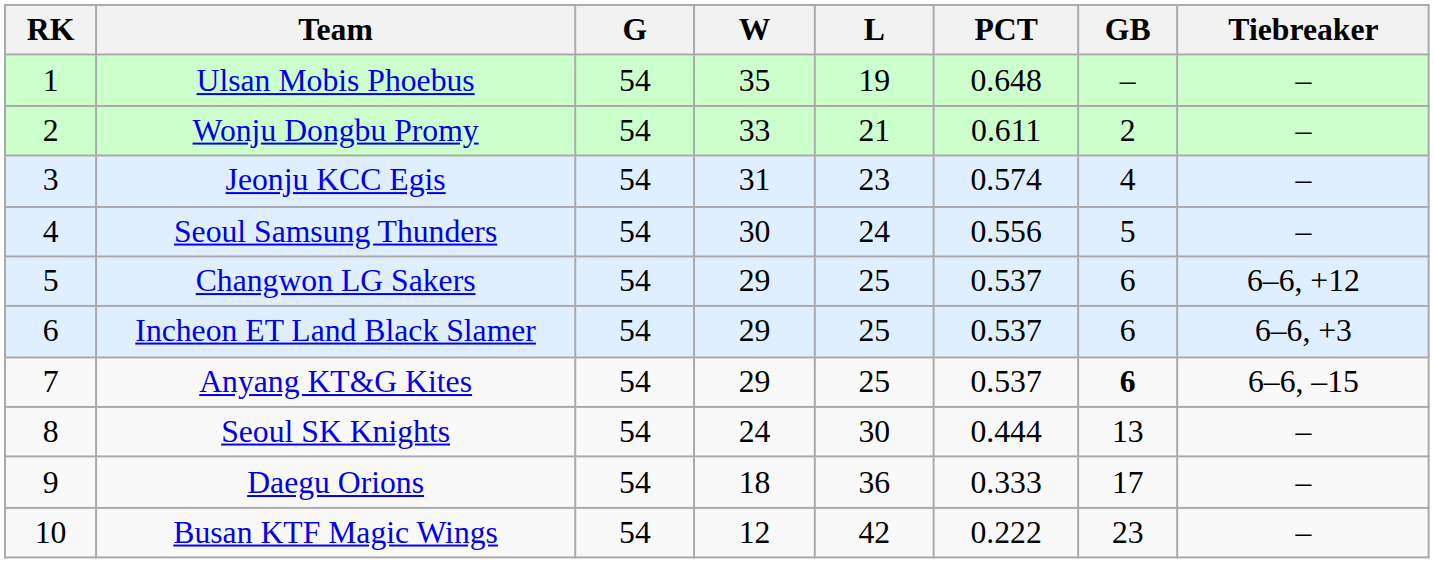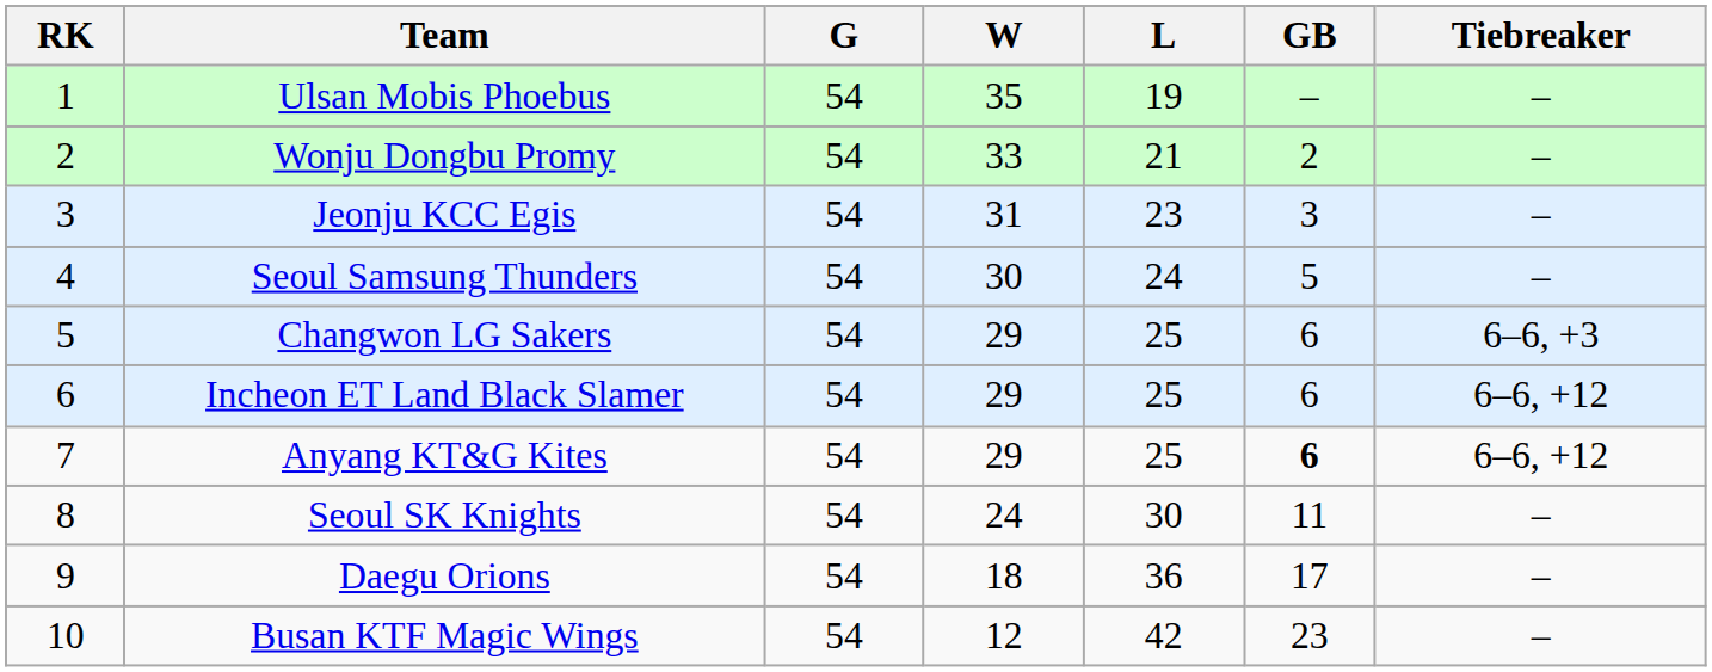 <table class="wikitable" width="57%" style="text-align:center;">
 <tr>
 <th width=3%>RK</th>
 <th width=20%>Team</th>
 <th width=5%>G</th>
 <th width=5%>W</th>
 <th width=5%>L</th>
-<th width=6%>PCT</th>
 <th width=4%>GB</th>
 <th width=9%>Tiebreaker</th>
 </tr>
 <tr align=center; bgcolor=#ccffcc>
 <td>1</td>
 <td><a href='#'>Ulsan Mobis Phoebus</a></td>
 <td>54</td>
 <td>35</td>
 <td>19</td>
-<td>0.648</td>
 <td>–</td>
 <td>–</td>
 </tr>
 <tr align=center; bgcolor=#ccffcc>
 <td>2</td>
 <td><a href='#'>Wonju Dongbu Promy</a></td>
 <td>54</td>
 <td>33</td>
 <td>21</td>
-<td>0.611</td>
 <td>2</td>
 <td>–</td>
 </tr>
 <tr align=center; bgcolor=#dfefff>
 <td>3</td>
 <td><a href='#'>Jeonju KCC Egis</a></td>
 <td>54</td>
 <td>31</td>
 <td>23</td>
-<td>0.574</td>
-<td>4</td>
+<td>3</td>
 <td>–</td>
 </tr>
 <tr align=center; bgcolor=#dfefff>
 <td>4</td>
 <td><a href='#'>Seoul Samsung Thunders</a></td>
 <td>54</td>
 <td>30</td>
 <td>24</td>
-<td>0.556</td>
 <td>5</td>
 <td>–</td>
 </tr>
 <tr align=center; bgcolor=#dfefff>
 <td>5</td>
 <td><a href='#'>Changwon LG Sakers</a></td>
 <td>54</td>
 <td>29</td>
 <td>25</td>
-<td>0.537</td>
 <td>6</td>
-<td>6–6, +12</td>
+<td>6–6, +3</td>
 </tr>
 <tr align=center; bgcolor=#dfefff>
 <td>6</td>
 <td><a href='#'>Incheon ET Land Black Slamer</a></td>
 <td>54</td>
 <td>29</td>
 <td>25</td>
-<td>0.537</td>
 <td>6</td>
-<td>6–6, +3</td>
+<td>6–6, +12</td>
 </tr>
 <tr align=center>
 <td>7</td>
 <td><a href='#'>Anyang KT&G Kites</a></td>
 <td>54</td>
 <td>29</td>
 <td>25</td>
-<td>0.537</td>
 <td><strong>6</strong></td>
-<td>6–6, –15</td>
+<td>6–6, +12</td>
 </tr>
 <tr align=center>
 <td>8</td>
 <td><a href='#'>Seoul SK Knights</a></td>
 <td>54</td>
 <td>24</td>
 <td>30</td>
-<td>0.444</td>
-<td>13</td>
+<td>11</td>
 <td>–</td>
 </tr>
 <tr align=center>
 <td>9</td>
 <td><a href='#'>Daegu Orions</a></td>
 <td>54</td>
 <td>18</td>
 <td>36</td>
-<td>0.333</td>
 <td>17</td>
 <td>–</td>
 </tr>
 <tr align=center>
 <td>10</td>
 <td><a href='#'>Busan KTF Magic Wings</a></td>
 <td>54</td>
 <td>12</td>
 <td>42</td>
-<td>0.222</td>
 <td>23</td>
 <td>–</td>
 </tr>
 </table>
